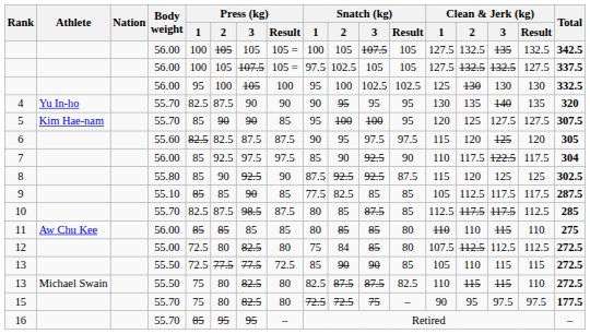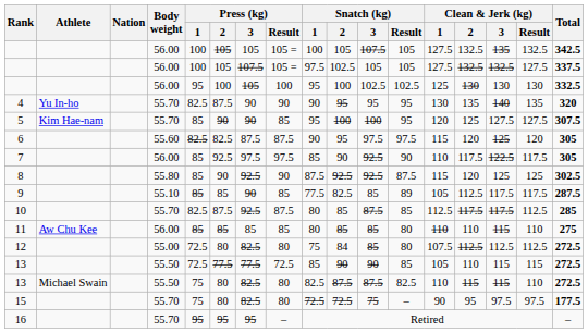 <table class="wikitable sortable" style="text-align:center;">
 <tr>
 <th rowspan=2>Rank</th>
 <th rowspan=2>Athlete</th>
 <th rowspan=2>Nation</th>
 <th rowspan=2>Body<br>weight</th>
 <th colspan=4>Press (kg)</th>
 <th colspan=4>Snatch (kg)</th>
 <th colspan=4>Clean & Jerk (kg)</th>
 <th rowspan=2>Total</th>
 </tr>
 <tr>
 <th>1</th>
 <th>2</th>
 <th>3</th>
 <th>Result</th>
 <th>1</th>
 <th>2</th>
 <th>3</th>
 <th>Result</th>
 <th>1</th>
 <th>2</th>
 <th>3</th>
 <th>Result</th>
 </tr>
 <tr>
 <td></td>
 <td align=left></td>
 <td align=left></td>
 <td>56.00</td>
 <td>100</td>
 <td><s>105</s></td>
 <td>105</td>
 <td>105 =</td>
 <td>100</td>
 <td>105</td>
 <td><s>107.5</s></td>
 <td>105 </td>
 <td>127.5</td>
 <td>132.5</td>
 <td><s>135</s></td>
 <td>132.5</td>
 <td><strong>342.5</strong> </td>
 </tr>
 <tr>
 <td></td>
 <td align=left></td>
 <td align=left></td>
 <td>56.00</td>
 <td>100</td>
 <td>105</td>
 <td><s>107.5</s></td>
 <td>105 =</td>
 <td>97.5</td>
 <td>102.5</td>
 <td>105</td>
 <td>105 </td>
 <td>127.5</td>
 <td><s>132.5</s></td>
 <td><s>132.5</s></td>
 <td>127.5</td>
 <td><strong>337.5</strong></td>
 </tr>
 <tr>
 <td></td>
 <td align=left></td>
 <td align=left></td>
 <td>56.00</td>
 <td>95</td>
 <td>100</td>
 <td><s>105</s></td>
 <td>100</td>
 <td>95</td>
 <td>100</td>
 <td>102.5</td>
 <td>102.5</td>
 <td>125</td>
 <td><s>130</s></td>
 <td>130</td>
 <td>130</td>
 <td><strong>332.5</strong></td>
 </tr>
 <tr>
 <td>4</td>
 <td align=left><a href='#'>Yu In-ho</a></td>
 <td align=left></td>
 <td>55.70</td>
 <td>82.5</td>
 <td>87.5</td>
 <td>90</td>
 <td>90</td>
 <td>90</td>
 <td><s>95</s></td>
 <td>95</td>
 <td>95</td>
 <td>130</td>
 <td>135</td>
 <td><s>140</s></td>
 <td>135 </td>
 <td><strong>320</strong></td>
 </tr>
 <tr>
 <td>5</td>
 <td align=left><a href='#'>Kim Hae-nam</a></td>
 <td align=left></td>
 <td>55.70</td>
 <td>85</td>
 <td><s>90</s></td>
 <td><s>90</s></td>
 <td>85</td>
 <td>95</td>
 <td><s>100</s></td>
 <td><s>100</s></td>
 <td>95</td>
 <td>120</td>
 <td>125</td>
 <td>127.5</td>
 <td>127.5</td>
 <td><strong>307.5</strong></td>
 </tr>
 <tr>
 <td>6</td>
 <td align=left></td>
 <td align=left></td>
 <td>55.60</td>
 <td><s>82.5</s></td>
 <td>82.5</td>
 <td>87.5</td>
 <td>87.5</td>
 <td>90</td>
 <td>95</td>
 <td>97.5</td>
 <td>97.5</td>
 <td>115</td>
 <td>120</td>
 <td><s>125</s></td>
 <td>120</td>
 <td><strong>305</strong></td>
 </tr>
 <tr>
 <td>7</td>
 <td align=left></td>
 <td align=left></td>
 <td>56.00</td>
 <td>85</td>
 <td>92.5</td>
 <td>97.5</td>
 <td>97.5</td>
 <td>85</td>
 <td>90</td>
 <td><s>92.5</s></td>
 <td>90</td>
 <td>110</td>
 <td>117.5</td>
 <td><s>122.5</s></td>
 <td>117.5</td>
-<td><strong>304</strong></td>
+<td><strong>305</strong></td>
 </tr>
 <tr>
 <td>8</td>
 <td align=left></td>
 <td align=left></td>
 <td>55.80</td>
 <td>85</td>
 <td>90</td>
 <td><s>92.5</s></td>
 <td>90</td>
 <td>87.5</td>
 <td><s>92.5</s></td>
 <td><s>92.5</s></td>
 <td>87.5</td>
 <td>115</td>
 <td>120</td>
 <td>125</td>
 <td>125</td>
 <td><strong>302.5</strong></td>
 </tr>
 <tr>
 <td>9</td>
 <td align=left></td>
 <td align=left></td>
 <td>55.10</td>
 <td><s>85 </s></td>
 <td>85</td>
 <td><s>90</s></td>
 <td>85</td>
 <td>77.5</td>
 <td>82.5</td>
 <td>85</td>
-<td>85</td>
+<td>89</td>
 <td>105</td>
 <td>112.5</td>
 <td>117.5</td>
 <td>117.5</td>
 <td><strong>287.5</strong></td>
 </tr>
 <tr>
 <td>10</td>
 <td align=left></td>
 <td align=left></td>
 <td>55.70</td>
 <td>82.5</td>
 <td>87.5</td>
-<td><s>98.5</s></td>
+<td><s>92.5</s></td>
 <td>87.5</td>
 <td>80</td>
 <td>85</td>
 <td><s>87.5</s></td>
 <td>85</td>
 <td>112.5</td>
 <td><s>117.5</s></td>
 <td><s>117.5</s></td>
 <td>112.5</td>
 <td><strong>285</strong></td>
 </tr>
 <tr>
 <td>11</td>
 <td align=left><a href='#'>Aw Chu Kee</a></td>
 <td align=left></td>
 <td>56.00</td>
 <td><s>85</s></td>
 <td><s>85</s></td>
 <td>85</td>
 <td>85</td>
 <td>80</td>
 <td><s>85</s></td>
 <td><s>85</s></td>
 <td>80</td>
 <td><s>110</s></td>
 <td>110</td>
 <td><s>115</s></td>
 <td>110</td>
 <td><strong>275</strong></td>
 </tr>
 <tr>
 <td>12</td>
 <td align=left></td>
 <td align=left></td>
 <td>55.00</td>
 <td>72.5</td>
 <td>80</td>
 <td><s>82.5</s></td>
 <td>80</td>
 <td>75</td>
 <td>84</td>
 <td><s>85</s></td>
 <td>80</td>
 <td>107.5</td>
 <td><s>112.5</s></td>
 <td>112.5</td>
 <td>112.5</td>
 <td><strong>272.5</strong></td>
 </tr>
 <tr>
 <td>13</td>
 <td align=left></td>
 <td align=left></td>
 <td>55.50</td>
 <td>72.5</td>
 <td><s>77.5</s></td>
 <td><s>77.5</s></td>
 <td>72.5</td>
 <td>85</td>
 <td><s>90</s></td>
 <td><s>90</s></td>
 <td>85</td>
 <td>105</td>
 <td>110</td>
 <td>115</td>
 <td>115</td>
 <td><strong>272.5</strong></td>
 </tr>
 <tr>
 <td>13</td>
 <td align=left>Michael Swain</td>
 <td align=left></td>
 <td>55.50</td>
 <td>75</td>
 <td>80</td>
 <td><s>82.5</s></td>
 <td>80</td>
 <td>82.5</td>
 <td><s>87.5</s></td>
 <td><s>87.5</s></td>
 <td>82.5</td>
 <td>110</td>
 <td><s>115</s></td>
 <td><s>115</s></td>
 <td>110</td>
 <td><strong>272.5</strong></td>
 </tr>
 <tr>
 <td>15</td>
 <td align=left></td>
 <td align=left></td>
 <td>55.70</td>
 <td>75</td>
 <td>80</td>
 <td><s>82.5</s></td>
 <td>80</td>
 <td><s>72.5</s></td>
 <td><s>72.5</s></td>
 <td><s>75</s></td>
 <td>–</td>
 <td>90</td>
 <td>95</td>
 <td>97.5</td>
 <td>97.5</td>
 <td><strong>177.5</strong></td>
 </tr>
 <tr>
 <td>16</td>
 <td align=left></td>
 <td align=left></td>
 <td>55.70</td>
-<td><s>85</s></td>
+<td><s>95</s></td>
 <td><s>95</s></td>
 <td><s>95</s></td>
 <td>–</td>
 <td colspan=8>Retired</td>
 <td>–</td>
 </tr>
 </table>
